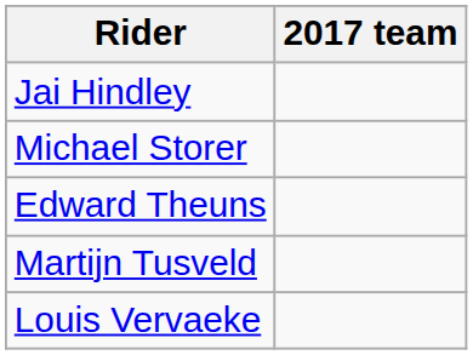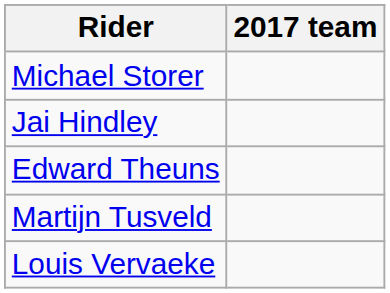 <table class="wikitable">
 <tr>
 <th>Rider</th>
 <th>2017 team</th>
 </tr>
 <tr>
-<td><a href='#'>Jai Hindley</a></td>
+<td><a href='#'>Michael Storer</a></td>
 <td></td>
 </tr>
 <tr>
-<td><a href='#'>Michael Storer</a></td>
+<td><a href='#'>Jai Hindley</a></td>
 <td></td>
 </tr>
 <tr>
 <td><a href='#'>Edward Theuns</a></td>
 <td></td>
 </tr>
 <tr>
 <td><a href='#'>Martijn Tusveld</a></td>
 <td></td>
 </tr>
 <tr>
 <td><a href='#'>Louis Vervaeke</a></td>
 <td></td>
 </tr>
 </table>
